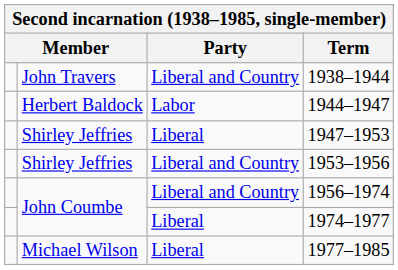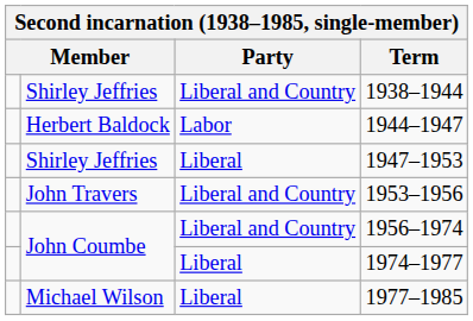 <table class="wikitable">
 <tr>
 <th colspan="4">Second incarnation (1938–1985, single-member)</th>
 </tr>
 <tr>
 <th colspan="2">Member</th>
 <th>Party</th>
 <th>Term</th>
 </tr>
 <tr>
 <td> </td>
-<td><a href='#'>John Travers</a></td>
+<td><a href='#'>Shirley Jeffries</a></td>
 <td><a href='#'>Liberal and Country</a></td>
 <td>1938–1944</td>
 </tr>
 <tr>
 <td> </td>
 <td><a href='#'>Herbert Baldock</a></td>
 <td><a href='#'>Labor</a></td>
 <td>1944–1947</td>
 </tr>
 <tr>
 <td> </td>
 <td><a href='#'>Shirley Jeffries</a></td>
 <td><a href='#'>Liberal</a></td>
 <td>1947–1953</td>
 </tr>
 <tr>
 <td> </td>
-<td><a href='#'>Shirley Jeffries</a></td>
+<td><a href='#'>John Travers</a></td>
 <td><a href='#'>Liberal and Country</a></td>
 <td>1953–1956</td>
 </tr>
 <tr>
 <td> </td>
 <td rowspan="2"><a href='#'>John Coumbe</a></td>
 <td><a href='#'>Liberal and Country</a></td>
 <td>1956–1974</td>
 </tr>
 <tr>
 <td> </td>
 <td><a href='#'>Liberal</a></td>
 <td>1974–1977</td>
 </tr>
 <tr>
 <td> </td>
 <td><a href='#'>Michael Wilson</a></td>
 <td><a href='#'>Liberal</a></td>
 <td>1977–1985</td>
 </tr>
 </table>
